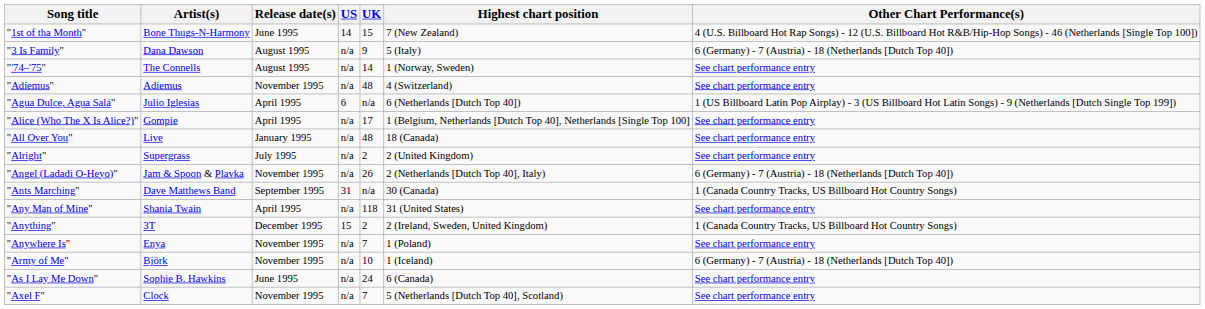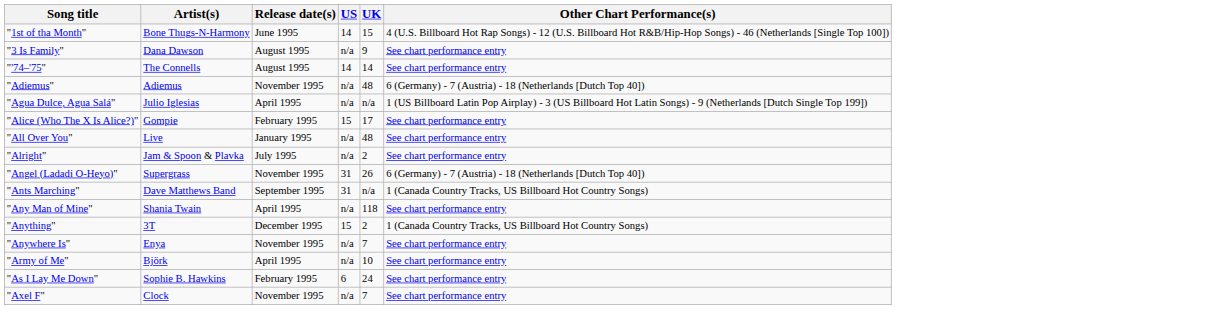 <table class="wikitable sortable" style="font-size:95%;">
 <tr>
 <th><big>Song title</big></th>
 <th><big>Artist(s)</big></th>
 <th><big>Release date(s)</big></th>
 <th><big><a href='#'>US</a></big></th>
 <th><big><a href='#'>UK</a></big></th>
-<th><big>Highest chart position</big></th>
 <th><big>Other Chart Performance(s)</big></th>
 </tr>
 <tr>
 <td>"<a href='#'>1st of tha Month</a>"</td>
 <td><a href='#'>Bone Thugs-N-Harmony</a></td>
 <td>June 1995</td>
 <td>14</td>
 <td>15</td>
-<td>7 (New Zealand)</td>
 <td>4 (U.S. Billboard Hot Rap Songs) - 12 (U.S. Billboard Hot R&B/Hip-Hop Songs) - 46 (Netherlands [Single Top 100])</td>
 </tr>
 <tr>
 <td>"<a href='#'>3 Is Family</a>"</td>
 <td><a href='#'>Dana Dawson</a></td>
 <td>August 1995</td>
 <td>n/a</td>
 <td>9</td>
-<td>5 (Italy)</td>
-<td>6 (Germany) - 7 (Austria) - 18 (Netherlands [Dutch Top 40])</td>
+<td><a href='#'>See chart performance entry</a></td>
 </tr>
 <tr>
 <td>"<a href='#'>'74–'75</a>"</td>
 <td><a href='#'>The Connells</a></td>
 <td>August 1995</td>
-<td>n/a</td>
 <td>14</td>
-<td>1 (Norway, Sweden)</td>
+<td>14</td>
 <td><a href='#'>See chart performance entry</a></td>
 </tr>
 <tr>
 <td>"<a href='#'>Adiemus</a>"</td>
 <td><a href='#'>Adiemus</a></td>
 <td>November 1995</td>
 <td>n/a</td>
 <td>48</td>
-<td>4 (Switzerland)</td>
-<td><a href='#'>See chart performance entry</a></td>
+<td>6 (Germany) - 7 (Austria) - 18 (Netherlands [Dutch Top 40])</td>
 </tr>
 <tr>
 <td>"<a href='#'>Agua Dulce, Agua Salá</a>"</td>
 <td><a href='#'>Julio Iglesias</a></td>
 <td>April 1995</td>
-<td>6</td>
 <td>n/a</td>
-<td>6 (Netherlands [Dutch Top 40])</td>
+<td>n/a</td>
 <td>1 (US Billboard Latin Pop Airplay) - 3 (US Billboard Hot Latin Songs) - 9 (Netherlands [Dutch Single Top 199])</td>
 </tr>
 <tr>
 <td>"<a href='#'>Alice (Who The X Is Alice?)</a>"</td>
 <td><a href='#'>Gompie</a></td>
-<td>April 1995</td>
-<td>n/a</td>
+<td>February 1995</td>
+<td>15</td>
 <td>17</td>
-<td>1 (Belgium, Netherlands [Dutch Top 40], Netherlands [Single Top 100]</td>
 <td><a href='#'>See chart performance entry</a></td>
 </tr>
 <tr>
 <td>"<a href='#'>All Over You</a>"</td>
 <td><a href='#'>Live</a></td>
 <td>January 1995</td>
 <td>n/a</td>
 <td>48</td>
-<td>18 (Canada)</td>
 <td><a href='#'>See chart performance entry</a></td>
 </tr>
 <tr>
 <td>"<a href='#'>Alright</a>"</td>
-<td><a href='#'>Supergrass</a></td>
+<td><a href='#'>Jam & Spoon</a> & <a href='#'>Plavka</a></td>
 <td>July 1995</td>
 <td>n/a</td>
 <td>2</td>
-<td>2 (United Kingdom)</td>
 <td><a href='#'>See chart performance entry</a></td>
 </tr>
 <tr>
 <td>"<a href='#'>Angel (Ladadi O-Heyo)</a>"</td>
-<td><a href='#'>Jam & Spoon</a> & <a href='#'>Plavka</a></td>
+<td><a href='#'>Supergrass</a></td>
 <td>November 1995</td>
-<td>n/a</td>
+<td>31</td>
 <td>26</td>
-<td>2 (Netherlands [Dutch Top 40], Italy)</td>
 <td>6 (Germany) - 7 (Austria) - 18 (Netherlands [Dutch Top 40])</td>
 </tr>
 <tr>
 <td>"<a href='#'>Ants Marching</a>"</td>
 <td><a href='#'>Dave Matthews Band</a></td>
 <td>September 1995</td>
 <td>31</td>
 <td>n/a</td>
-<td>30 (Canada)</td>
 <td>1 (Canada Country Tracks, US Billboard Hot Country Songs)</td>
 </tr>
 <tr>
 <td>"<a href='#'>Any Man of Mine</a>"</td>
 <td><a href='#'>Shania Twain</a></td>
 <td>April 1995</td>
 <td>n/a</td>
 <td>118</td>
-<td>31 (United States)</td>
 <td><a href='#'>See chart performance entry</a></td>
 </tr>
 <tr>
 <td>"<a href='#'>Anything</a>"</td>
 <td><a href='#'>3T</a></td>
 <td>December 1995</td>
 <td>15</td>
 <td>2</td>
-<td>2 (Ireland, Sweden, United Kingdom)</td>
 <td>1 (Canada Country Tracks, US Billboard Hot Country Songs)</td>
 </tr>
 <tr>
 <td>"<a href='#'>Anywhere Is</a>"</td>
 <td><a href='#'>Enya</a></td>
 <td>November 1995</td>
 <td>n/a</td>
 <td>7</td>
-<td>1 (Poland)</td>
 <td><a href='#'>See chart performance entry</a></td>
 </tr>
 <tr>
 <td>"<a href='#'>Army of Me</a>"</td>
 <td><a href='#'>Björk</a></td>
-<td>November 1995</td>
+<td>April 1995</td>
 <td>n/a</td>
 <td>10</td>
-<td>1 (Iceland)</td>
-<td>6 (Germany) - 7 (Austria) - 18 (Netherlands [Dutch Top 40])</td>
+<td><a href='#'>See chart performance entry</a></td>
 </tr>
 <tr>
 <td>"<a href='#'>As I Lay Me Down</a>"</td>
 <td><a href='#'>Sophie B. Hawkins</a></td>
-<td>June 1995</td>
-<td>n/a</td>
+<td>February 1995</td>
+<td>6</td>
 <td>24</td>
-<td>6 (Canada)</td>
 <td><a href='#'>See chart performance entry</a></td>
 </tr>
 <tr>
 <td>"<a href='#'>Axel F</a>"</td>
 <td><a href='#'>Clock</a></td>
 <td>November 1995</td>
 <td>n/a</td>
 <td>7</td>
-<td>5 (Netherlands [Dutch Top 40], Scotland)</td>
 <td><a href='#'>See chart performance entry</a></td>
 </tr>
 </table>
